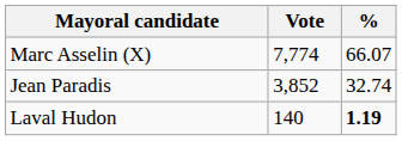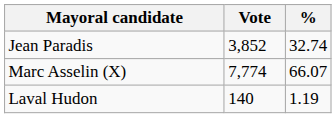 <table class="wikitable">
 <tr>
 <th bgcolor="#DDDDFF" width="200px">Mayoral candidate</th>
 <th bgcolor="#DDDDFF" width="50px">Vote</th>
 <th bgcolor="#DDDDFF" width="30px">%</th>
 </tr>
 <tr>
+<td>Jean Paradis</td>
+<td>3,852</td>
+<td>32.74</td>
+</tr>
+<tr>
 <td>Marc Asselin (X)</td>
 <td>7,774</td>
 <td>66.07</td>
 </tr>
 <tr>
-<td>Jean Paradis</td>
-<td>3,852</td>
-<td>32.74</td>
-</tr>
-<tr>
 <td>Laval Hudon</td>
 <td>140</td>
-<td><strong>1.19</strong></td>
+<td>1.19</td>
 </tr>
 </table>
